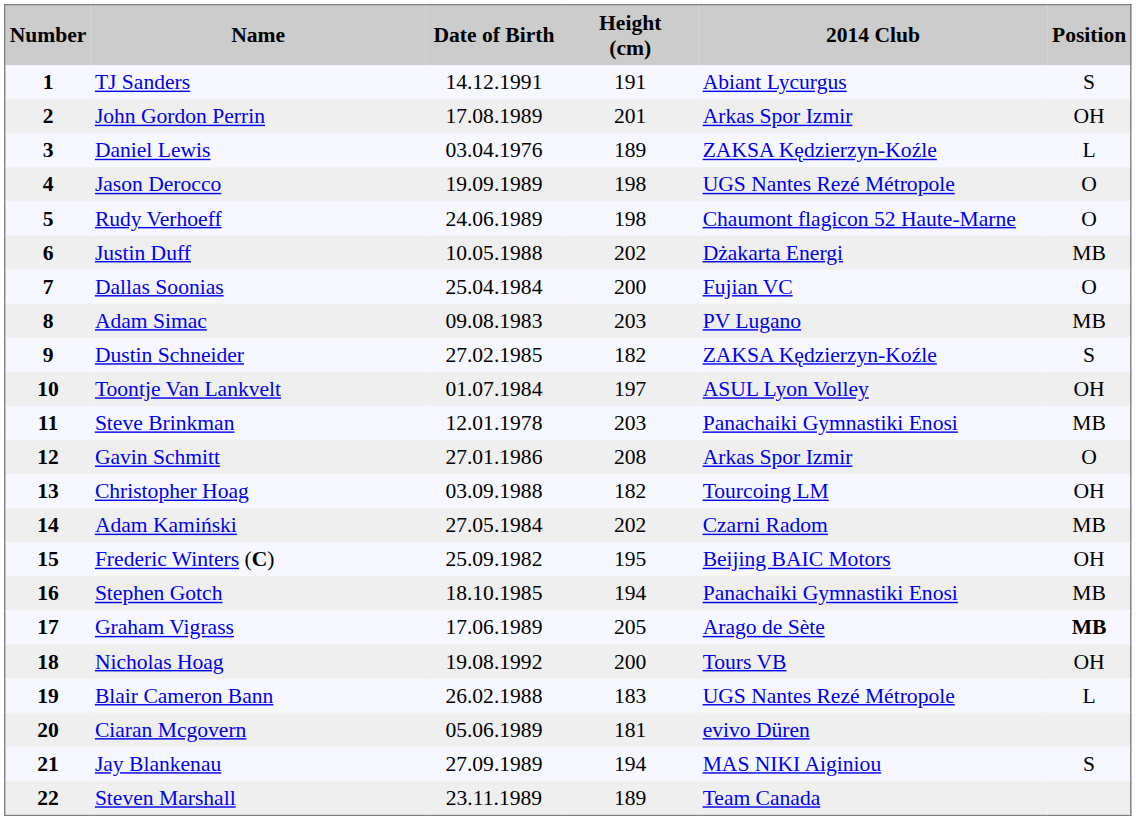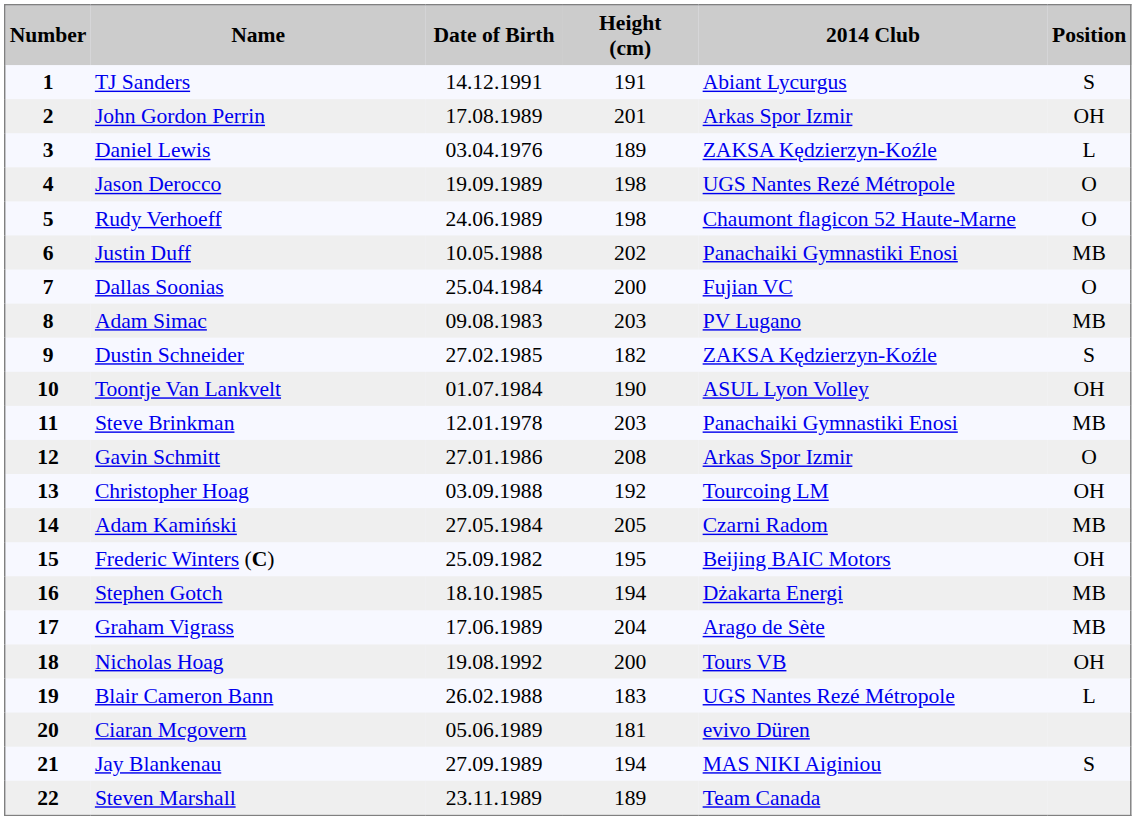 <table cellpadding="3" style="background: #f7f8ff; font-size: 95%; border: 1px solid gray; border-collapse: collapse;">
 <tr style="background:#ccc;">
 <th style="width: 10px;"><strong>Number</strong></th>
 <th style="width: 230px;"><strong>Name</strong></th>
 <th style="width: 90px;"><strong>Date of Birth</strong></th>
 <th style="width: 90px;"><strong>Height<br>(cm)</strong></th>
 <th style="width: 240px;"><strong>2014 Club</strong></th>
 <th style="width: 50px;"><strong>Position</strong></th>
 </tr>
 <tr>
 <td style="text-align:center;"><strong>1</strong></td>
 <td><a href='#'>TJ Sanders</a></td>
 <td style="text-align:center;">14.12.1991</td>
 <td style="text-align:center;">191</td>
 <td> <a href='#'>Abiant Lycurgus</a></td>
 <td style="text-align:center;">S</td>
 </tr>
 <tr style="background: #efefef;">
 <td style="text-align:center;"><strong>2</strong></td>
 <td><a href='#'>John Gordon Perrin</a></td>
 <td style="text-align:center;">17.08.1989</td>
 <td style="text-align:center;">201</td>
 <td> <a href='#'>Arkas Spor Izmir</a></td>
 <td style="text-align:center;">OH</td>
 </tr>
 <tr>
 <td style="text-align:center;"><strong>3</strong></td>
 <td><a href='#'>Daniel Lewis</a></td>
 <td style="text-align:center;">03.04.1976</td>
 <td style="text-align:center;">189</td>
 <td> <a href='#'>ZAKSA Kędzierzyn-Koźle</a></td>
 <td style="text-align:center;">L</td>
 </tr>
 <tr style="background: #efefef;">
 <td style="text-align:center;"><strong>4</strong></td>
 <td><a href='#'>Jason Derocco</a></td>
 <td style="text-align:center;">19.09.1989</td>
 <td style="text-align:center;">198</td>
 <td> <a href='#'>UGS Nantes Rezé Métropole</a></td>
 <td style="text-align:center;">O</td>
 </tr>
 <tr>
 <td style="text-align:center;"><strong>5</strong></td>
 <td><a href='#'>Rudy Verhoeff</a></td>
 <td style="text-align:center;">24.06.1989</td>
 <td style="text-align:center;">198</td>
 <td> <a href='#'>Chaumont flagicon 52 Haute-Marne</a></td>
 <td style="text-align:center;">O</td>
 </tr>
 <tr style="background: #efefef;">
 <td style="text-align:center;"><strong>6</strong></td>
 <td><a href='#'>Justin Duff</a></td>
 <td style="text-align:center;">10.05.1988</td>
 <td style="text-align:center;">202</td>
-<td> <a href='#'>Dżakarta Energi</a></td>
+<td> <a href='#'>Panachaiki Gymnastiki Enosi</a></td>
 <td style="text-align:center;">MB</td>
 </tr>
 <tr>
 <td style="text-align:center;"><strong>7</strong></td>
 <td><a href='#'>Dallas Soonias</a></td>
 <td style="text-align:center;">25.04.1984</td>
 <td style="text-align:center;">200</td>
 <td> <a href='#'>Fujian VC</a></td>
 <td style="text-align:center;">O</td>
 </tr>
 <tr style="background: #efefef;">
 <td style="text-align:center;"><strong>8</strong></td>
 <td><a href='#'>Adam Simac</a></td>
 <td style="text-align:center;">09.08.1983</td>
 <td style="text-align:center;">203</td>
 <td> <a href='#'>PV Lugano</a></td>
 <td style="text-align:center;">MB</td>
 </tr>
 <tr>
 <td style="text-align:center;"><strong>9</strong></td>
 <td><a href='#'>Dustin Schneider</a></td>
 <td style="text-align:center;">27.02.1985</td>
 <td style="text-align:center;">182</td>
 <td> <a href='#'>ZAKSA Kędzierzyn-Koźle</a></td>
 <td style="text-align:center;">S</td>
 </tr>
 <tr style="background: #efefef;">
 <td style="text-align:center;"><strong>10</strong></td>
 <td><a href='#'>Toontje Van Lankvelt</a></td>
 <td style="text-align:center;">01.07.1984</td>
-<td style="text-align:center;">197</td>
+<td style="text-align:center;">190</td>
 <td> <a href='#'>ASUL Lyon Volley</a></td>
 <td style="text-align:center;">OH</td>
 </tr>
 <tr>
 <td style="text-align:center;"><strong>11</strong></td>
 <td><a href='#'>Steve Brinkman</a></td>
 <td style="text-align:center;">12.01.1978</td>
 <td style="text-align:center;">203</td>
 <td> <a href='#'>Panachaiki Gymnastiki Enosi</a></td>
 <td style="text-align:center;">MB</td>
 </tr>
 <tr style="background: #efefef;">
 <td style="text-align:center;"><strong>12</strong></td>
 <td><a href='#'>Gavin Schmitt</a></td>
 <td style="text-align:center;">27.01.1986</td>
 <td style="text-align:center;">208</td>
 <td> <a href='#'>Arkas Spor Izmir</a></td>
 <td style="text-align:center;">O</td>
 </tr>
 <tr>
 <td style="text-align:center;"><strong>13</strong></td>
 <td><a href='#'>Christopher Hoag</a></td>
 <td style="text-align:center;">03.09.1988</td>
-<td style="text-align:center;">182</td>
+<td style="text-align:center;">192</td>
 <td> <a href='#'>Tourcoing LM</a></td>
 <td style="text-align:center;">OH</td>
 </tr>
 <tr style="background: #efefef;">
 <td style="text-align:center;"><strong>14</strong></td>
 <td><a href='#'>Adam Kamiński</a></td>
 <td style="text-align:center;">27.05.1984</td>
-<td style="text-align:center;">202</td>
+<td style="text-align:center;">205</td>
 <td> <a href='#'>Czarni Radom</a></td>
 <td style="text-align:center;">MB</td>
 </tr>
 <tr>
 <td style="text-align:center;"><strong>15</strong></td>
 <td><a href='#'>Frederic Winters</a> (<strong>C</strong>)</td>
 <td style="text-align:center;">25.09.1982</td>
 <td style="text-align:center;">195</td>
 <td> <a href='#'>Beijing BAIC Motors</a></td>
 <td style="text-align:center;">OH</td>
 </tr>
 <tr style="background: #efefef;">
 <td style="text-align:center;"><strong>16</strong></td>
 <td><a href='#'>Stephen Gotch</a></td>
 <td style="text-align:center;">18.10.1985</td>
 <td style="text-align:center;">194</td>
-<td> <a href='#'>Panachaiki Gymnastiki Enosi</a></td>
+<td> <a href='#'>Dżakarta Energi</a></td>
 <td style="text-align:center;">MB</td>
 </tr>
 <tr>
 <td style="text-align:center;"><strong>17</strong></td>
 <td><a href='#'>Graham Vigrass</a></td>
 <td style="text-align:center;">17.06.1989</td>
-<td style="text-align:center;">205</td>
+<td style="text-align:center;">204</td>
 <td> <a href='#'>Arago de Sète</a></td>
-<td style="text-align:center;"><strong>MB</strong></td>
+<td style="text-align:center;">MB</td>
 </tr>
 <tr style="background: #efefef;">
 <td style="text-align:center;"><strong>18</strong></td>
 <td><a href='#'>Nicholas Hoag</a></td>
 <td style="text-align:center;">19.08.1992</td>
 <td style="text-align:center;">200</td>
 <td> <a href='#'>Tours VB</a></td>
 <td style="text-align:center;">OH</td>
 </tr>
 <tr>
 <td style="text-align:center;"><strong>19</strong></td>
 <td><a href='#'>Blair Cameron Bann</a></td>
 <td style="text-align:center;">26.02.1988</td>
 <td style="text-align:center;">183</td>
 <td> <a href='#'>UGS Nantes Rezé Métropole</a></td>
 <td style="text-align:center;">L</td>
 </tr>
 <tr style="background: #efefef;">
 <td style="text-align:center;"><strong>20</strong></td>
 <td><a href='#'>Ciaran Mcgovern</a></td>
 <td style="text-align:center;">05.06.1989</td>
 <td style="text-align:center;">181</td>
 <td> <a href='#'>evivo Düren</a></td>
 <td style="text-align:center;"></td>
 </tr>
 <tr>
 <td style="text-align:center;"><strong>21</strong></td>
 <td><a href='#'>Jay Blankenau</a></td>
 <td style="text-align:center;">27.09.1989</td>
 <td style="text-align:center;">194</td>
 <td> <a href='#'>MAS NIKI Aiginiou</a></td>
 <td style="text-align:center;">S</td>
 </tr>
 <tr style="background: #efefef;">
 <td style="text-align:center;"><strong>22</strong></td>
 <td><a href='#'>Steven Marshall</a></td>
 <td style="text-align:center;">23.11.1989</td>
 <td style="text-align:center;">189</td>
 <td> <a href='#'>Team Canada</a></td>
 <td style="text-align:center;"></td>
 </tr>
 </table>
